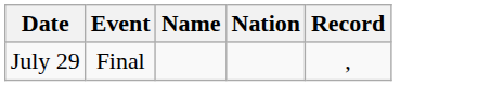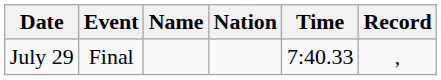 <table class=wikitable style=text-align:center>
 <tr>
 <th>Date</th>
 <th>Event</th>
 <th>Name</th>
 <th>Nation</th>
+<th>Time</th>
 <th>Record</th>
 </tr>
 <tr>
 <td>July 29</td>
 <td>Final</td>
 <td align=left></td>
 <td align=left></td>
+<td>7:40.33</td>
 <td>,  </td>
 </tr>
 </table>
